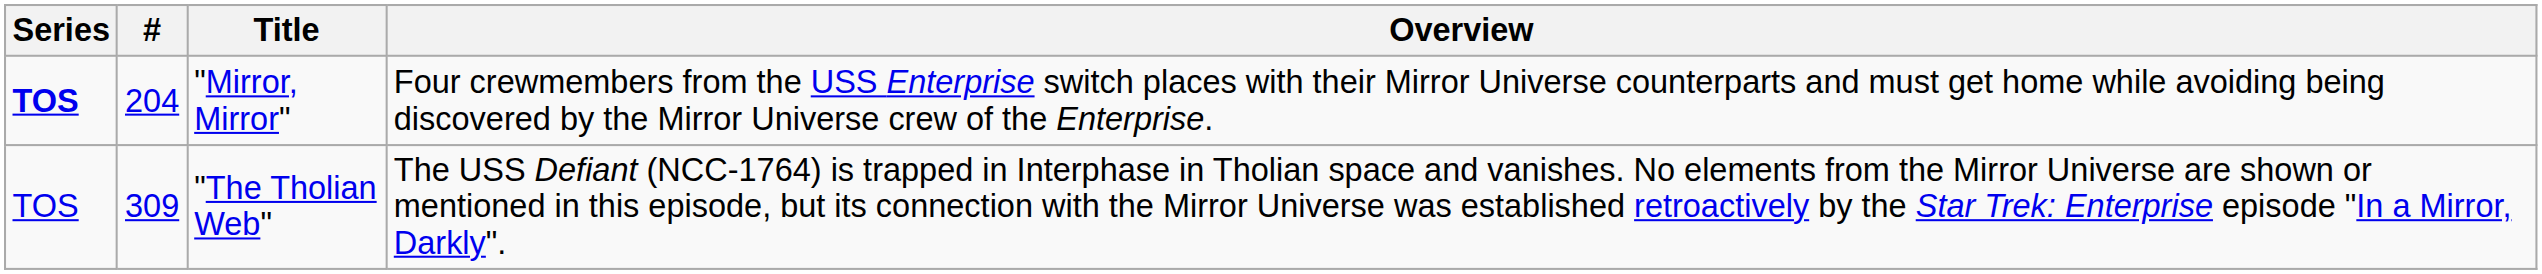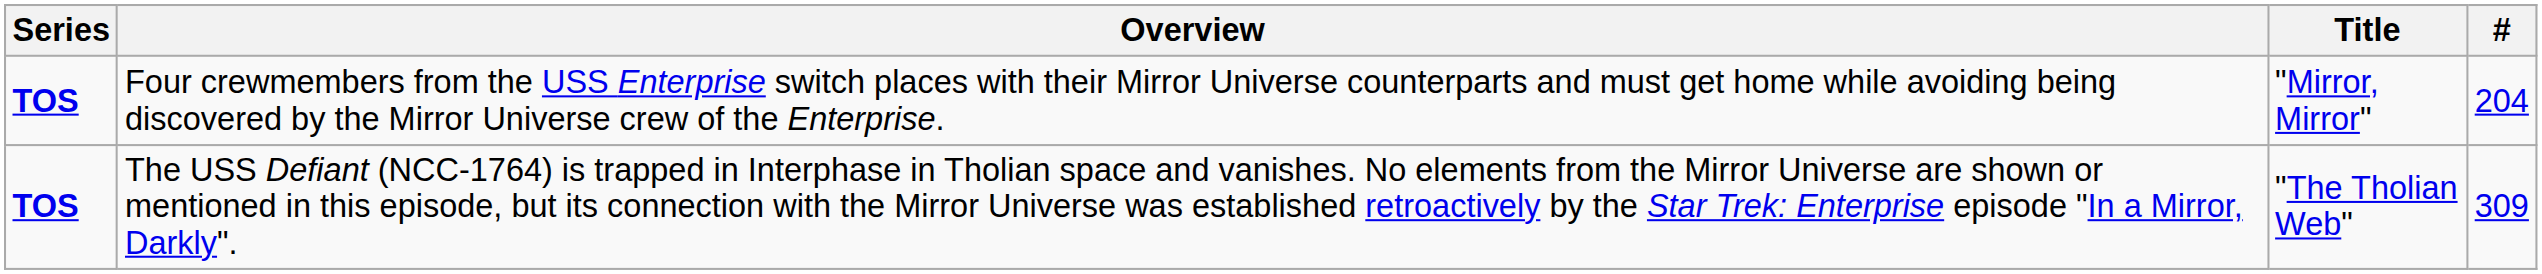 <table class="wikitable">
 <tr>
 <th>Series</th>
+<th>Overview</th>
+<th>Title</th>
 <th>#</th>
-<th>Title</th>
-<th>Overview</th>
 </tr>
 <tr>
 <td><strong><a href='#'>TOS</a></strong></td>
+<td>Four crewmembers from the <a href='#'>USS <em>Enterprise</em></a> switch places with their Mirror Universe counterparts and must get home while avoiding being discovered by the Mirror Universe crew of the <em>Enterprise</em>.</td>
+<td>"<a href='#'>Mirror, Mirror</a>"</td>
 <td><a href='#'>204</a></td>
-<td>"<a href='#'>Mirror, Mirror</a>"</td>
-<td>Four crewmembers from the <a href='#'>USS <em>Enterprise</em></a> switch places with their Mirror Universe counterparts and must get home while avoiding being discovered by the Mirror Universe crew of the <em>Enterprise</em>.</td>
 </tr>
 <tr>
-<td><a href='#'>TOS</a></td>
+<td><strong><a href='#'>TOS</a></strong></td>
+<td>The USS <em>Defiant</em> (NCC-1764) is trapped in Interphase in Tholian space and vanishes. No elements from the Mirror Universe are shown or mentioned in this episode, but its connection with the Mirror Universe was established <a href='#'>retroactively</a> by the <em><a href='#'>Star Trek: Enterprise</a></em> episode "<a href='#'>In a Mirror, Darkly</a>".</td>
+<td>"<a href='#'>The Tholian Web</a>"</td>
 <td><a href='#'>309</a></td>
-<td>"<a href='#'>The Tholian Web</a>"</td>
-<td>The USS <em>Defiant</em> (NCC-1764) is trapped in Interphase in Tholian space and vanishes. No elements from the Mirror Universe are shown or mentioned in this episode, but its connection with the Mirror Universe was established <a href='#'>retroactively</a> by the <em><a href='#'>Star Trek: Enterprise</a></em> episode "<a href='#'>In a Mirror, Darkly</a>".</td>
 </tr>
 </table>
